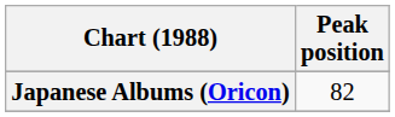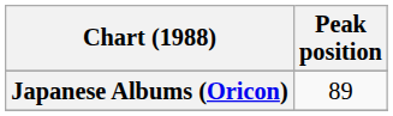 <table class="wikitable sortable plainrowheaders">
 <tr>
 <th>Chart (1988)</th>
 <th>Peak<br>position</th>
 </tr>
 <tr>
 </tr>
 <tr>
 <th scope="row">Japanese Albums (<a href='#'>Oricon</a>)</th>
-<td align="center">82</td>
+<td align="center">89</td>
 </tr>
 <tr>
 </tr>
 <tr>
 </tr>
 <tr>
 </tr>
 </table>
